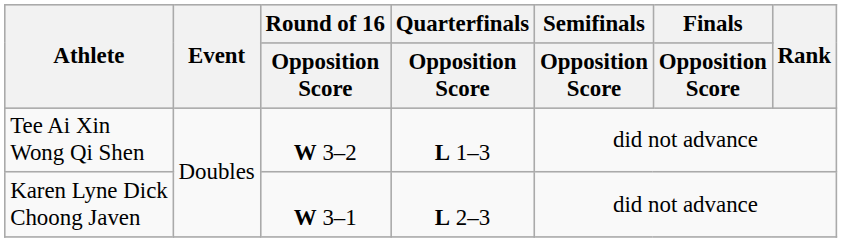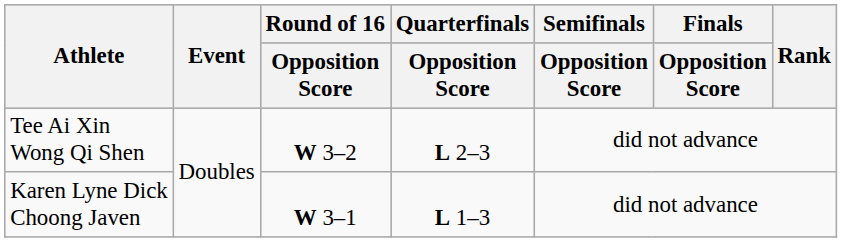 <table class="wikitable" style="font-size: 90%">
 <tr>
 <th rowspan="2">Athlete</th>
 <th rowspan="2">Event</th>
 <th>Round of 16</th>
 <th>Quarterfinals</th>
 <th>Semifinals</th>
 <th>Finals</th>
 <th rowspan="2">Rank</th>
 </tr>
 <tr>
 <th>Opposition<br>Score</th>
 <th>Opposition<br>Score</th>
 <th>Opposition<br>Score</th>
 <th>Opposition<br>Score</th>
 </tr>
 <tr align="center">
 <td align="left">Tee Ai Xin<br>Wong Qi Shen</td>
 <td rowspan="2">Doubles</td>
 <td><br><strong>W</strong> 3–2</td>
-<td><br><strong>L</strong> 1–3</td>
+<td><br><strong>L</strong> 2–3</td>
 <td colspan=3>did not advance</td>
 </tr>
 <tr align="center">
 <td align="left">Karen Lyne Dick<br>Choong Javen</td>
 <td><br><strong>W</strong> 3–1</td>
-<td><br><strong>L</strong> 2–3</td>
+<td><br><strong>L</strong> 1–3</td>
 <td colspan=3>did not advance</td>
 </tr>
 </table>
